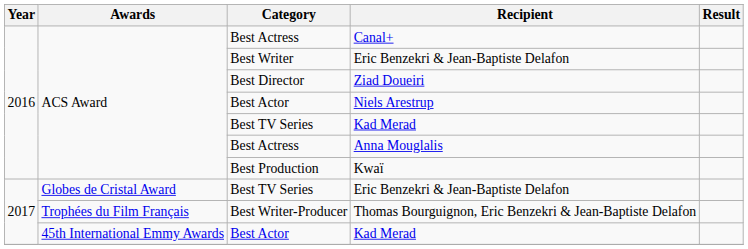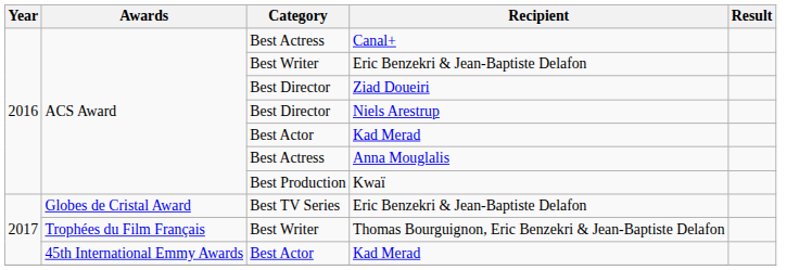 <table class="wikitable sortable">
 <tr>
 <th>Year</th>
 <th>Awards</th>
 <th>Category</th>
 <th>Recipient</th>
 <th>Result</th>
 </tr>
 <tr>
 <td rowspan=7>2016</td>
 <td rowspan=7>ACS Award</td>
 <td>Best Actress</td>
 <td><a href='#'>Canal+</a></td>
 <td></td>
 </tr>
 <tr>
 <td>Best Writer</td>
 <td>Eric Benzekri & Jean-Baptiste Delafon</td>
 <td></td>
 </tr>
 <tr>
 <td>Best Director</td>
 <td><a href='#'>Ziad Doueiri</a></td>
 <td></td>
 </tr>
 <tr>
-<td>Best Actor</td>
+<td>Best Director</td>
 <td><a href='#'>Niels Arestrup</a></td>
 <td></td>
 </tr>
 <tr>
-<td>Best TV Series</td>
+<td>Best Actor</td>
 <td><a href='#'>Kad Merad</a></td>
 <td></td>
 </tr>
 <tr>
 <td>Best Actress</td>
 <td><a href='#'>Anna Mouglalis</a></td>
 <td></td>
 </tr>
 <tr>
 <td>Best Production</td>
 <td>Kwaï</td>
 <td></td>
 </tr>
 <tr>
 <td rowspan=3>2017</td>
 <td><a href='#'>Globes de Cristal Award</a></td>
 <td>Best TV Series</td>
 <td>Eric Benzekri & Jean-Baptiste Delafon</td>
 <td></td>
 </tr>
 <tr>
 <td><a href='#'>Trophées du Film Français</a></td>
-<td>Best Writer-Producer</td>
+<td>Best Writer</td>
 <td>Thomas Bourguignon, Eric Benzekri & Jean-Baptiste Delafon</td>
 <td></td>
 </tr>
 <tr>
 <td><a href='#'>45th International Emmy Awards</a></td>
 <td><a href='#'>Best Actor</a></td>
 <td><a href='#'>Kad Merad</a></td>
 <td></td>
 </tr>
 <tr>
 </tr>
 </table>
